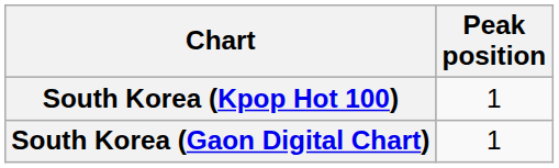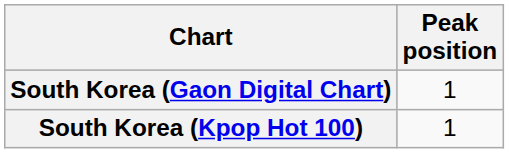 <table class="wikitable sortable plainrowheaders">
 <tr>
 <th>Chart</th>
 <th>Peak<br>position</th>
 </tr>
 <tr>
+<th scope="row">South Korea (<a href='#'>Gaon Digital Chart</a>)</th>
+<td align="center">1</td>
+</tr>
+<tr>
 <th scope="row">South Korea (<a href='#'>Kpop Hot 100</a>)</th>
 <td align="center">1</td>
 </tr>
-<tr>
-<th scope="row">South Korea (<a href='#'>Gaon Digital Chart</a>)</th>
-<td align="center">1</td>
-</tr>
 </table>
